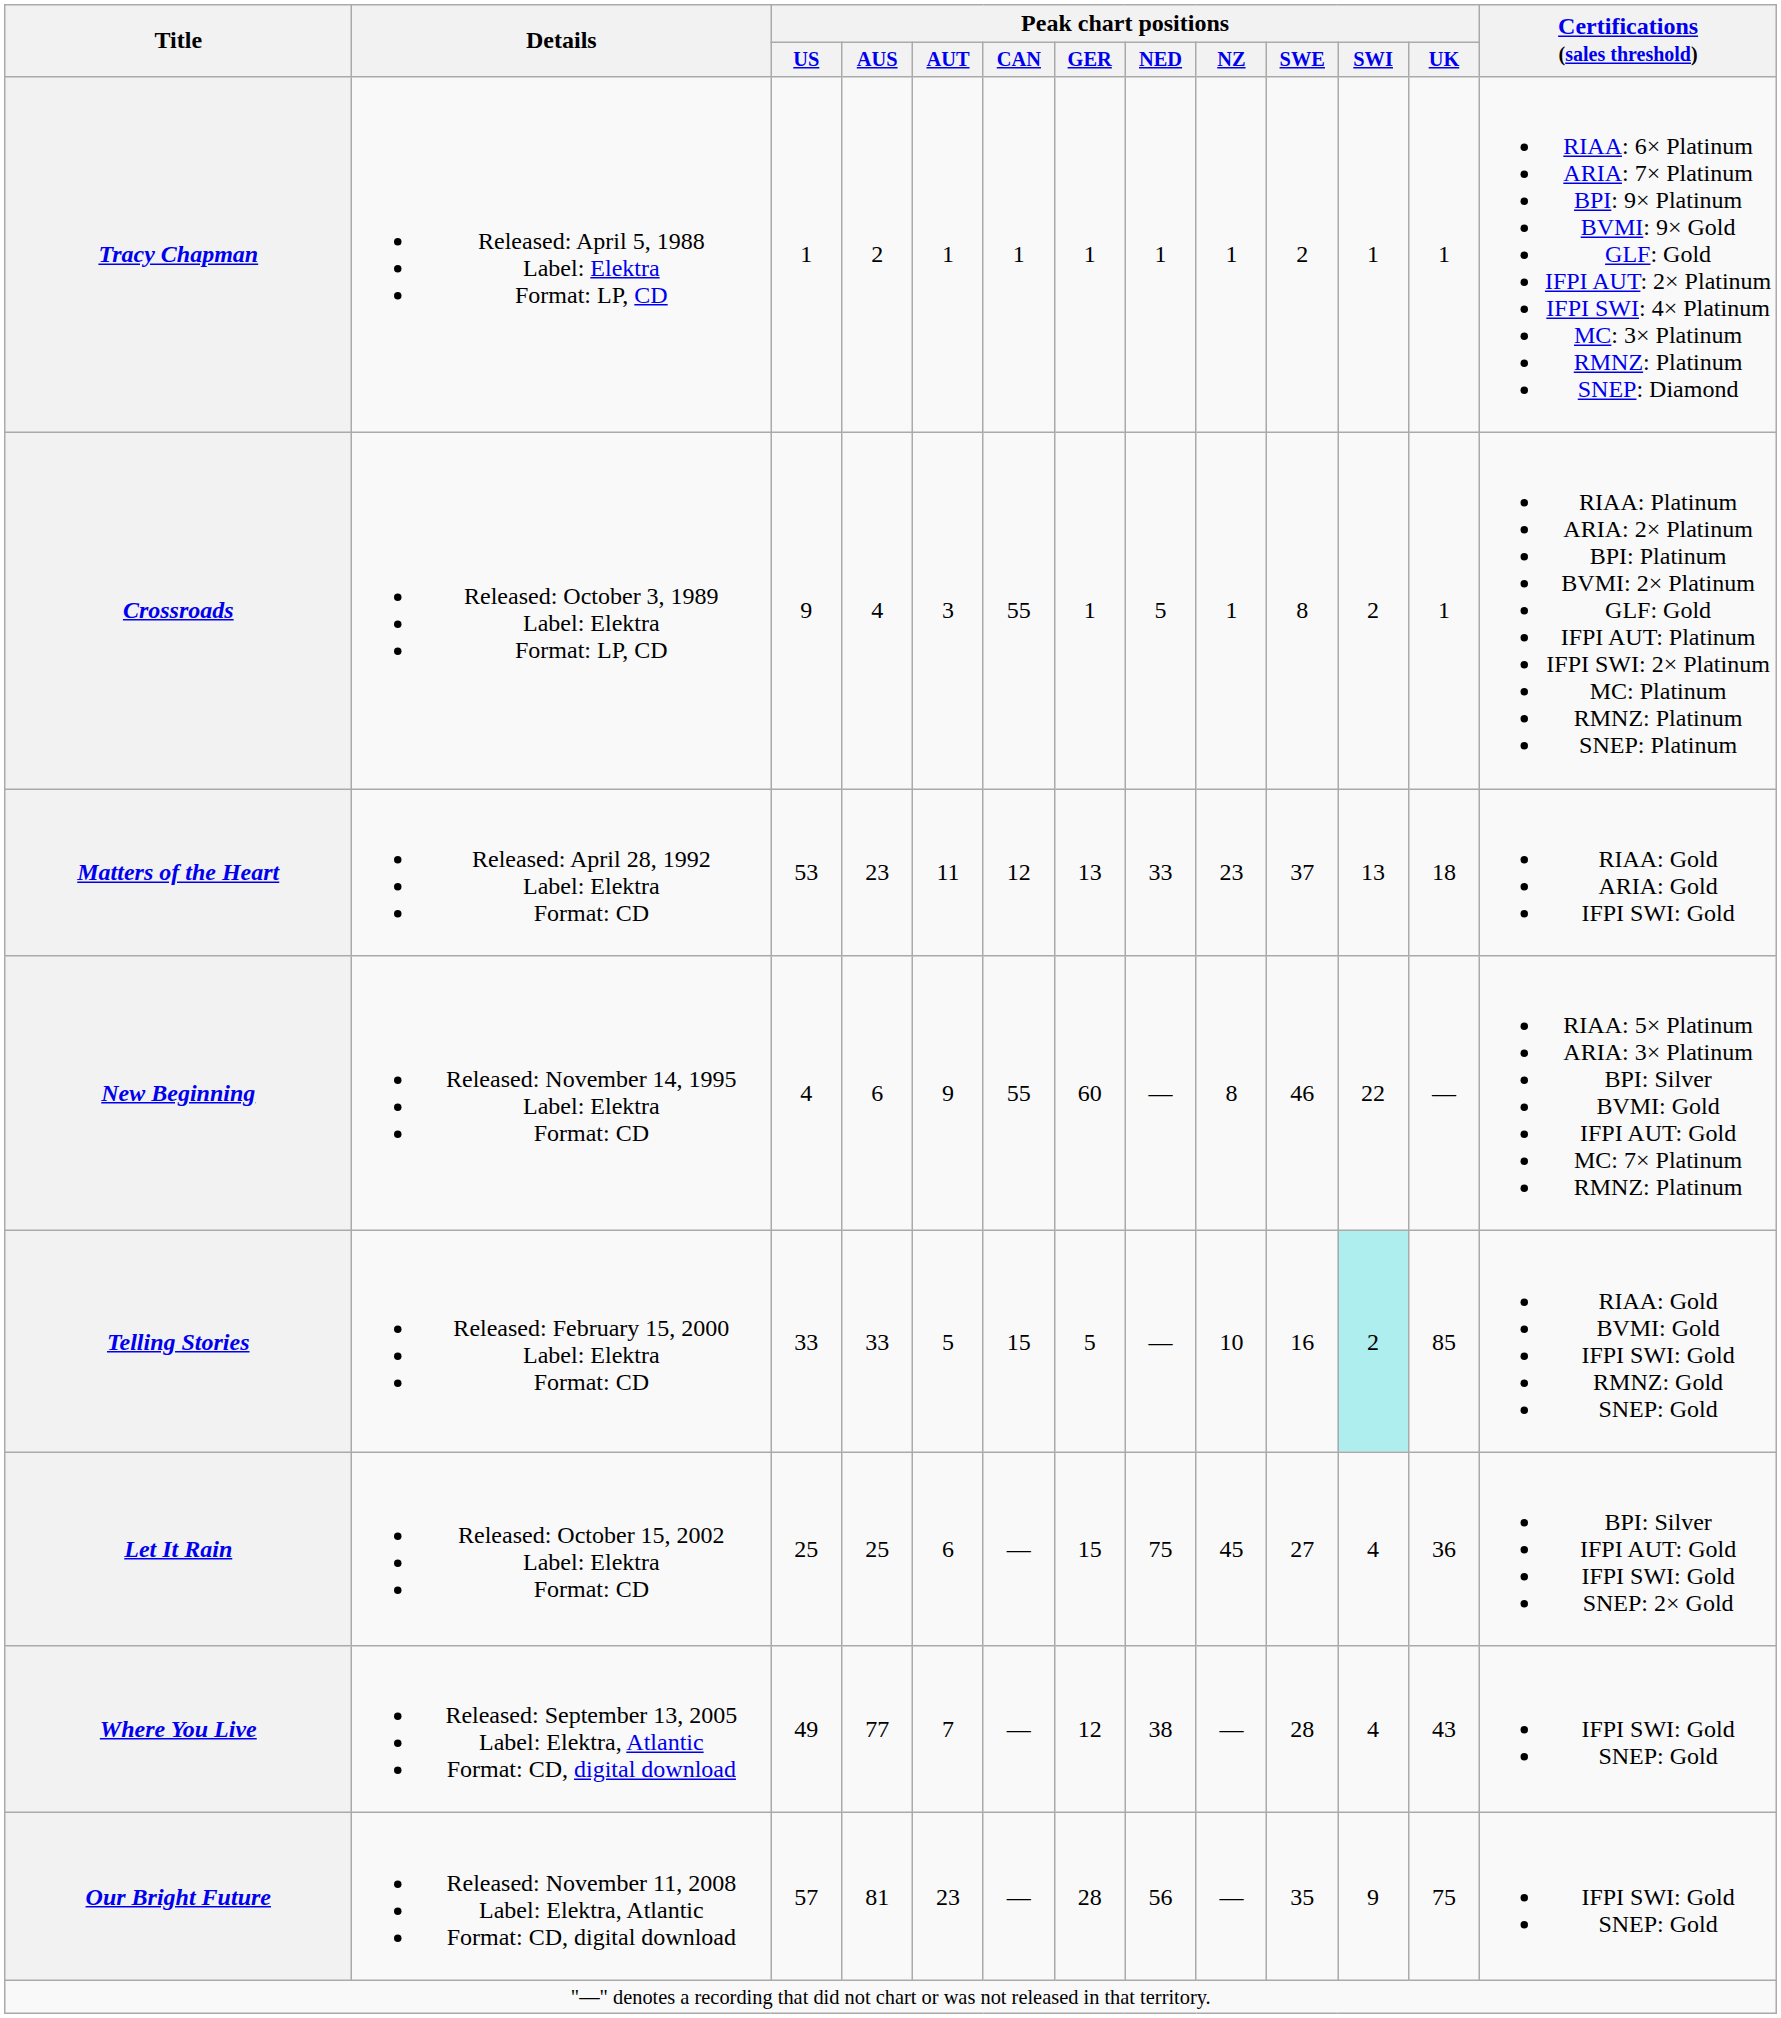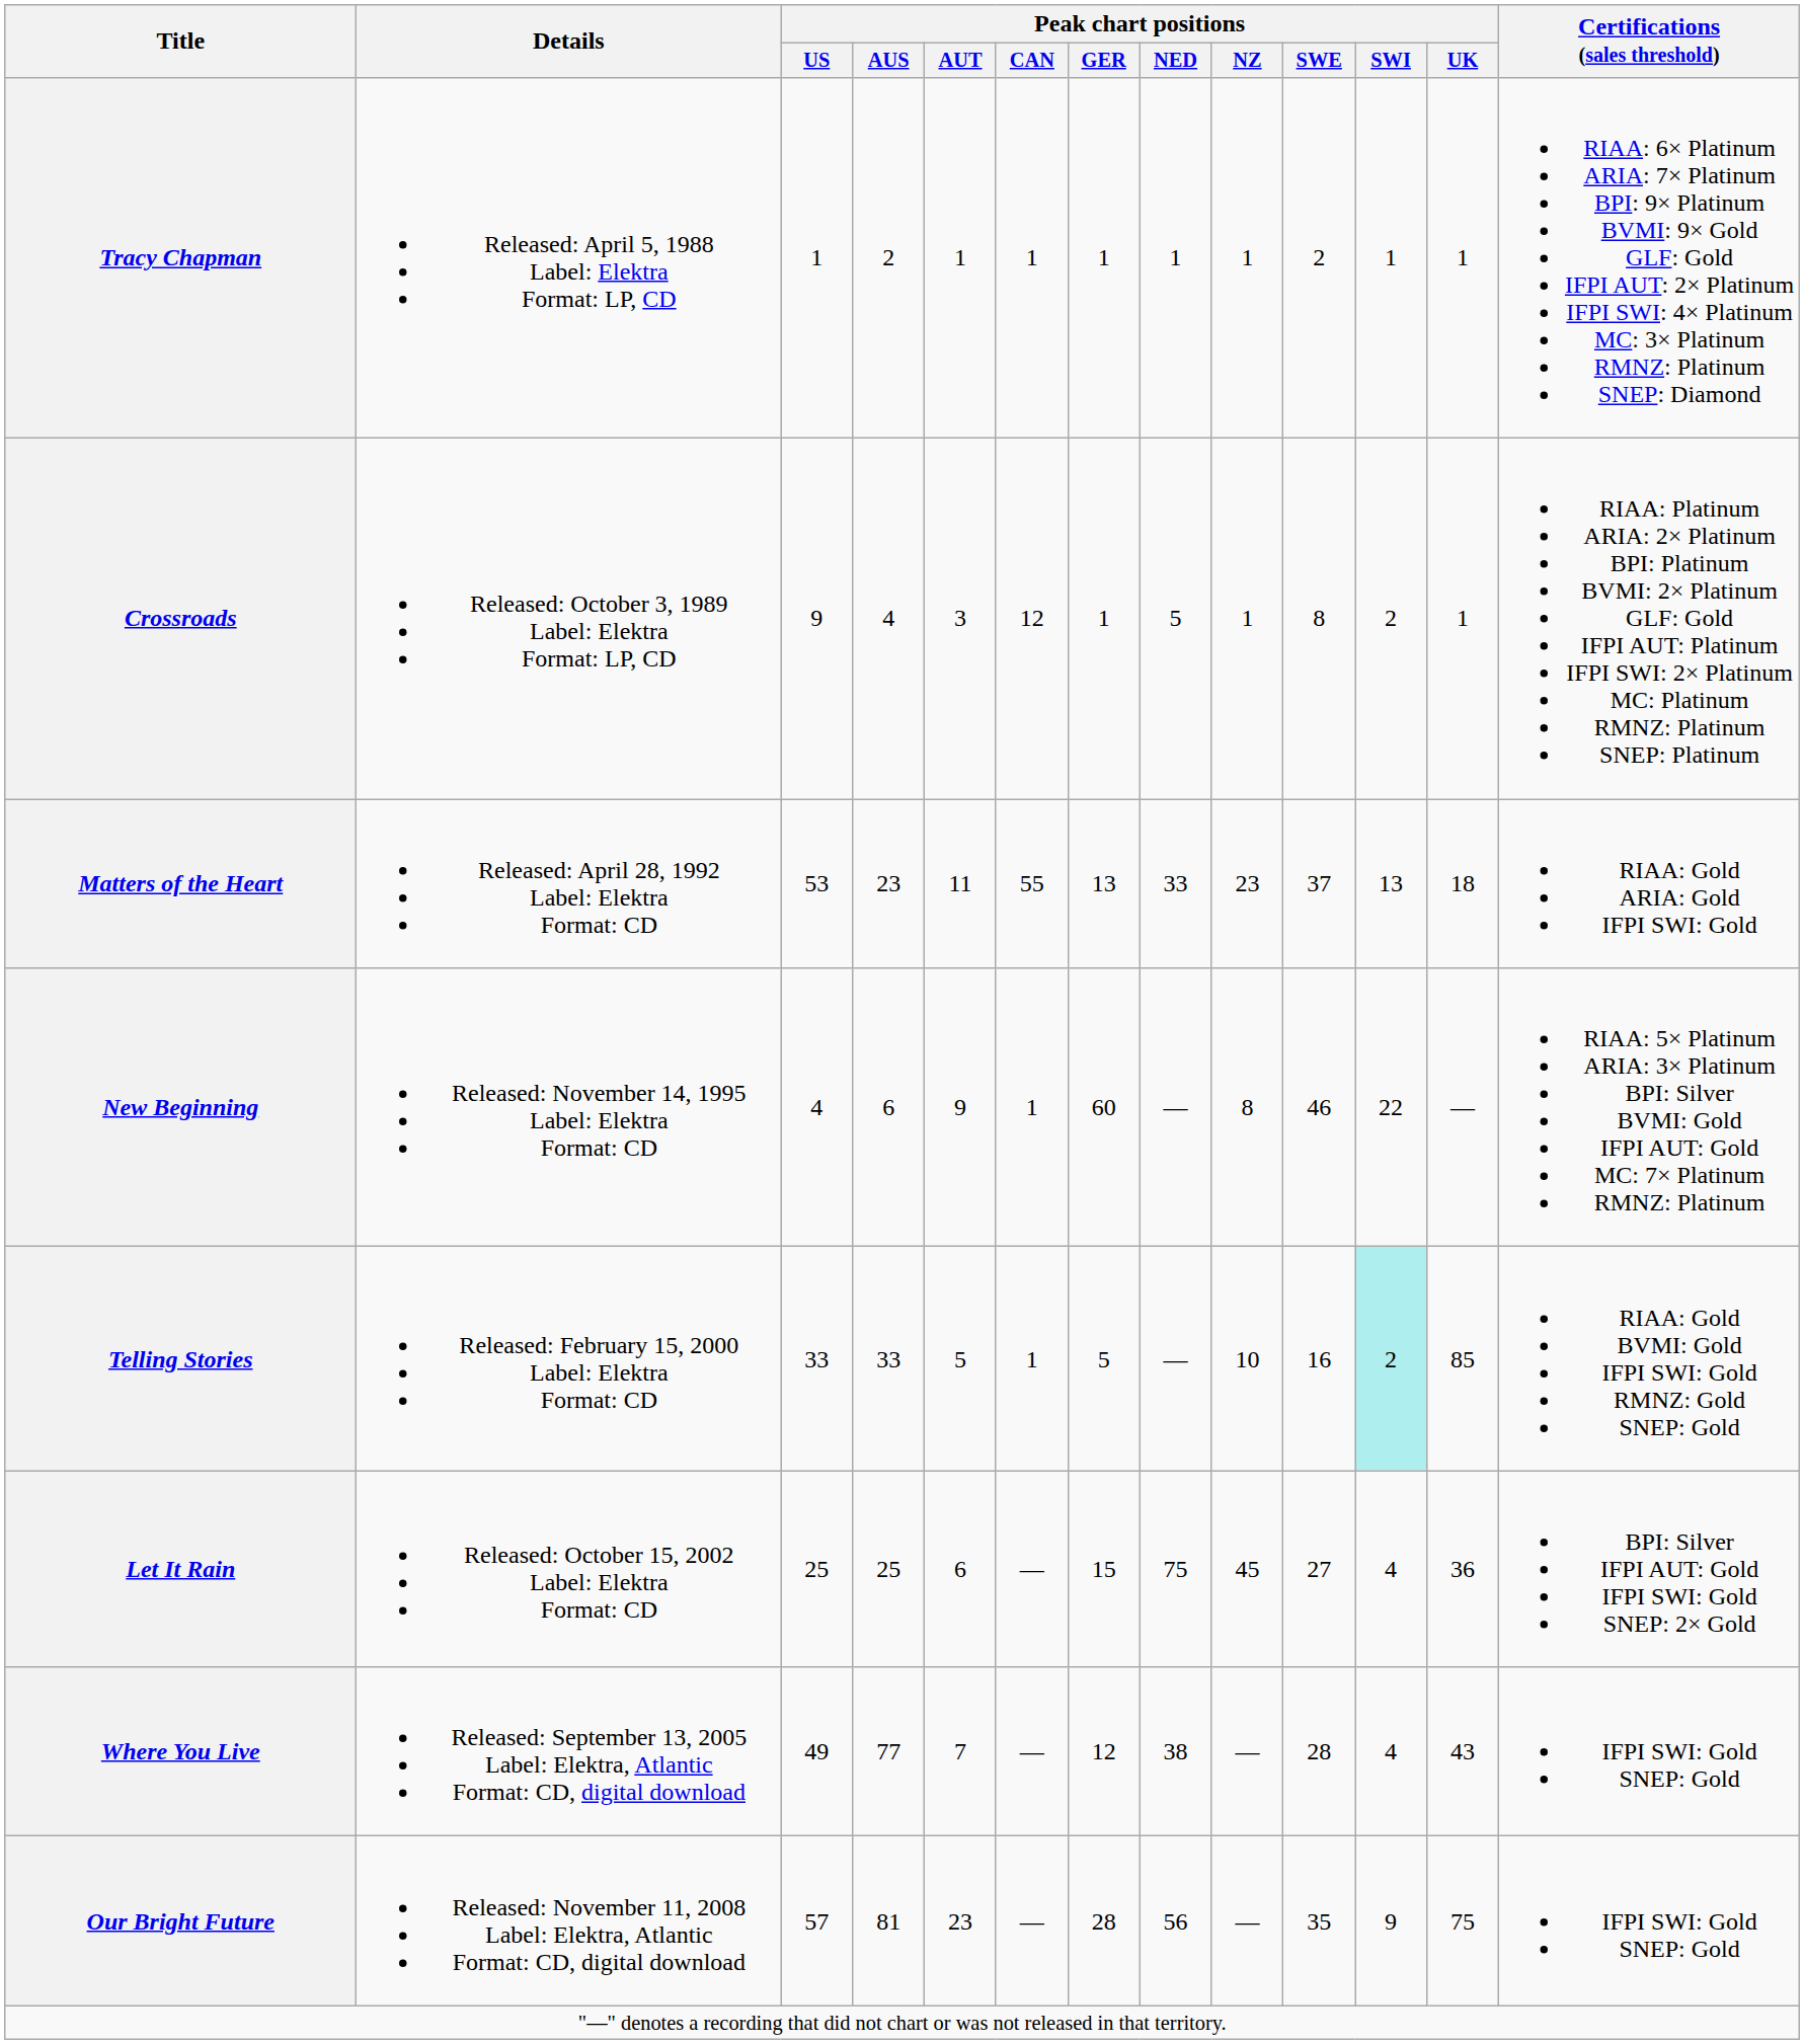 <table class="wikitable plainrowheaders" style="text-align:center;">
 <tr>
 <th scope="col" rowspan="2" style="width:14em;">Title</th>
 <th scope="col" rowspan="2" style="width:17em;">Details</th>
 <th scope="col" colspan="10">Peak chart positions</th>
 <th scope="col" rowspan="2"><a href='#'>Certifications</a><br><small>(<a href='#'>sales threshold</a>)</small></th>
 </tr>
 <tr>
 <th scope="col" style="width:3em;font-size:85%;"><a href='#'>US</a><br></th>
 <th scope="col" style="width:3em;font-size:85%;"><a href='#'>AUS</a><br></th>
 <th scope="col" style="width:3em;font-size:85%;"><a href='#'>AUT</a><br></th>
 <th scope="col" style="width:3em;font-size:85%;"><a href='#'>CAN</a><br></th>
 <th scope="col" style="width:3em;font-size:85%;"><a href='#'>GER</a><br></th>
 <th scope="col" style="width:3em;font-size:85%;"><a href='#'>NED</a><br></th>
 <th scope="col" style="width:3em;font-size:85%;"><a href='#'>NZ</a><br></th>
 <th scope="col" style="width:3em;font-size:85%;"><a href='#'>SWE</a><br></th>
 <th scope="col" style="width:3em;font-size:85%;"><a href='#'>SWI</a><br></th>
 <th scope="col" style="width:3em;font-size:85%;"><a href='#'>UK</a><br></th>
 </tr>
 <tr>
 <th scope="row"><em><a href='#'>Tracy Chapman</a></em></th>
 <td><br><ul><li>Released: April 5, 1988</li><li>Label: <a href='#'>Elektra</a></li><li>Format: LP, <a href='#'>CD</a></li></ul></td>
 <td>1</td>
 <td>2</td>
 <td>1</td>
 <td>1</td>
 <td>1</td>
 <td>1</td>
 <td>1</td>
 <td>2</td>
 <td>1</td>
 <td>1</td>
 <td><br><ul><li><a href='#'>RIAA</a>: 6× Platinum</li><li><a href='#'>ARIA</a>: 7× Platinum</li><li><a href='#'>BPI</a>: 9× Platinum</li><li><a href='#'>BVMI</a>: 9× Gold</li><li><a href='#'>GLF</a>: Gold</li><li><a href='#'>IFPI AUT</a>: 2× Platinum</li><li><a href='#'>IFPI SWI</a>: 4× Platinum</li><li><a href='#'>MC</a>: 3× Platinum</li><li><a href='#'>RMNZ</a>: Platinum</li><li><a href='#'>SNEP</a>: Diamond </li></ul></td>
 </tr>
 <tr>
 <th scope="row"><em><a href='#'>Crossroads</a></em></th>
 <td><br><ul><li>Released: October 3, 1989</li><li>Label: Elektra</li><li>Format: LP, CD</li></ul></td>
 <td>9</td>
 <td>4</td>
 <td>3</td>
-<td>55</td>
+<td>12</td>
 <td>1</td>
 <td>5</td>
 <td>1</td>
 <td>8</td>
 <td>2</td>
 <td>1</td>
 <td><br><ul><li>RIAA: Platinum</li><li>ARIA: 2× Platinum</li><li>BPI: Platinum</li><li>BVMI: 2× Platinum</li><li>GLF: Gold</li><li>IFPI AUT: Platinum</li><li>IFPI SWI: 2× Platinum</li><li>MC: Platinum</li><li>RMNZ: Platinum</li><li>SNEP: Platinum</li></ul></td>
 </tr>
 <tr>
 <th scope="row"><em><a href='#'>Matters of the Heart</a></em></th>
 <td><br><ul><li>Released: April 28, 1992</li><li>Label: Elektra</li><li>Format: CD</li></ul></td>
 <td>53</td>
 <td>23</td>
 <td>11</td>
-<td>12</td>
+<td>55</td>
 <td>13</td>
 <td>33</td>
 <td>23</td>
 <td>37</td>
 <td>13</td>
 <td>18</td>
 <td><br><ul><li>RIAA: Gold</li><li>ARIA: Gold</li><li>IFPI SWI: Gold</li></ul></td>
 </tr>
 <tr>
 <th scope="row"><em><a href='#'>New Beginning</a></em></th>
 <td><br><ul><li>Released: November 14, 1995</li><li>Label: Elektra</li><li>Format: CD</li></ul></td>
 <td>4</td>
 <td>6</td>
 <td>9</td>
-<td>55</td>
+<td>1</td>
 <td>60</td>
 <td>—</td>
 <td>8</td>
 <td>46</td>
 <td>22</td>
 <td>—</td>
 <td><br><ul><li>RIAA: 5× Platinum</li><li>ARIA: 3× Platinum</li><li>BPI: Silver</li><li>BVMI: Gold</li><li>IFPI AUT: Gold</li><li>MC: 7× Platinum</li><li>RMNZ: Platinum</li></ul></td>
 </tr>
 <tr>
 <th scope="row"><em><a href='#'>Telling Stories</a></em></th>
 <td><br><ul><li>Released: February 15, 2000</li><li>Label: Elektra</li><li>Format: CD</li></ul></td>
 <td>33</td>
 <td>33</td>
 <td>5</td>
-<td>15</td>
+<td>1</td>
 <td>5</td>
 <td>—</td>
 <td>10</td>
 <td>16</td>
 <td style="background: paleturquoise;">2</td>
 <td>85</td>
 <td><br><ul><li>RIAA: Gold</li><li>BVMI: Gold</li><li>IFPI SWI: Gold</li><li>RMNZ: Gold</li><li>SNEP: Gold</li></ul></td>
 </tr>
 <tr>
 <th scope="row"><em><a href='#'>Let It Rain</a></em></th>
 <td><br><ul><li>Released: October 15, 2002</li><li>Label: Elektra</li><li>Format: CD</li></ul></td>
 <td>25</td>
 <td>25</td>
 <td>6</td>
 <td>—</td>
 <td>15</td>
 <td>75</td>
 <td>45</td>
 <td>27</td>
 <td>4</td>
 <td>36</td>
 <td><br><ul><li>BPI: Silver</li><li>IFPI AUT: Gold</li><li>IFPI SWI: Gold</li><li>SNEP: 2× Gold</li></ul></td>
 </tr>
 <tr>
 <th scope="row"><em><a href='#'>Where You Live</a></em></th>
 <td><br><ul><li>Released: September 13, 2005</li><li>Label: Elektra, <a href='#'>Atlantic</a></li><li>Format: CD, <a href='#'>digital download</a></li></ul></td>
 <td>49</td>
 <td>77</td>
 <td>7</td>
 <td>—</td>
 <td>12</td>
 <td>38</td>
 <td>—</td>
 <td>28</td>
 <td>4</td>
 <td>43</td>
 <td><br><ul><li>IFPI SWI: Gold</li><li>SNEP: Gold </li></ul></td>
 </tr>
 <tr>
 <th scope="row"><em><a href='#'>Our Bright Future</a></em></th>
 <td><br><ul><li>Released: November 11, 2008</li><li>Label: Elektra, Atlantic</li><li>Format: CD, digital download</li></ul></td>
 <td>57</td>
 <td>81</td>
 <td>23</td>
 <td>—</td>
 <td>28</td>
 <td>56</td>
 <td>—</td>
 <td>35</td>
 <td>9</td>
 <td>75</td>
 <td><br><ul><li>IFPI SWI: Gold</li><li>SNEP: Gold</li></ul></td>
 </tr>
 <tr>
 <td colspan="20" style="text-align:center; font-size:85%;">"—" denotes a recording that did not chart or was not released in that territory.</td>
 </tr>
 </table>
